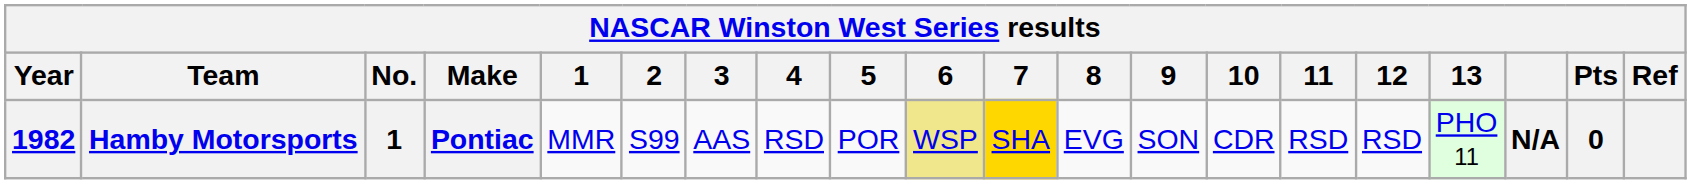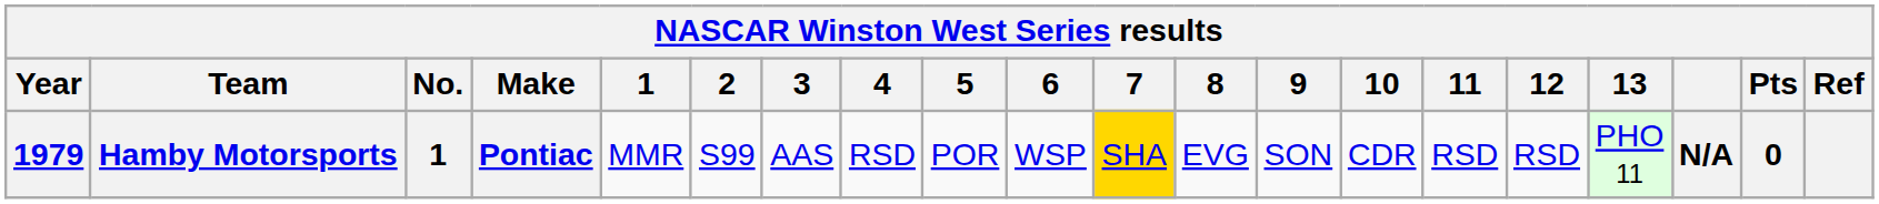 <table class="wikitable" style="text-align:center; font-size:75%">
 <tr>
 <th colspan=37><a href='#'>NASCAR Winston West Series</a> results</th>
 </tr>
 <tr>
 <th>Year</th>
 <th>Team</th>
 <th>No.</th>
 <th>Make</th>
 <th>1</th>
 <th>2</th>
 <th>3</th>
 <th>4</th>
 <th>5</th>
 <th>6</th>
 <th>7</th>
 <th>8</th>
 <th>9</th>
 <th>10</th>
 <th>11</th>
 <th>12</th>
 <th>13</th>
 <th></th>
 <th>Pts</th>
 <th>Ref</th>
 </tr>
 <tr>
-<th><a href='#'>1982</a></th>
+<th><a href='#'>1979</a></th>
 <th><a href='#'>Hamby Motorsports</a></th>
 <th>1</th>
 <th><a href='#'>Pontiac</a></th>
 <td><a href='#'>MMR</a></td>
 <td><a href='#'>S99</a></td>
 <td><a href='#'>AAS</a></td>
 <td><a href='#'>RSD</a></td>
 <td><a href='#'>POR</a></td>
-<td style="background: khaki;"><a href='#'>WSP</a></td>
+<td><a href='#'>WSP</a></td>
 <td style="background: gold;"><a href='#'>SHA</a></td>
 <td><a href='#'>EVG</a></td>
 <td><a href='#'>SON</a></td>
 <td><a href='#'>CDR</a></td>
 <td><a href='#'>RSD</a></td>
 <td><a href='#'>RSD</a></td>
 <td style="background:#DFFFDF;"><a href='#'>PHO</a><br><small>11</small></td>
 <th>N/A</th>
 <th>0</th>
 <th></th>
 </tr>
 </table>
